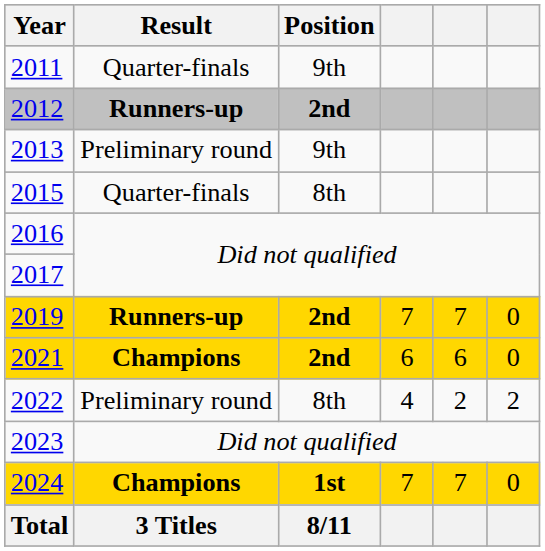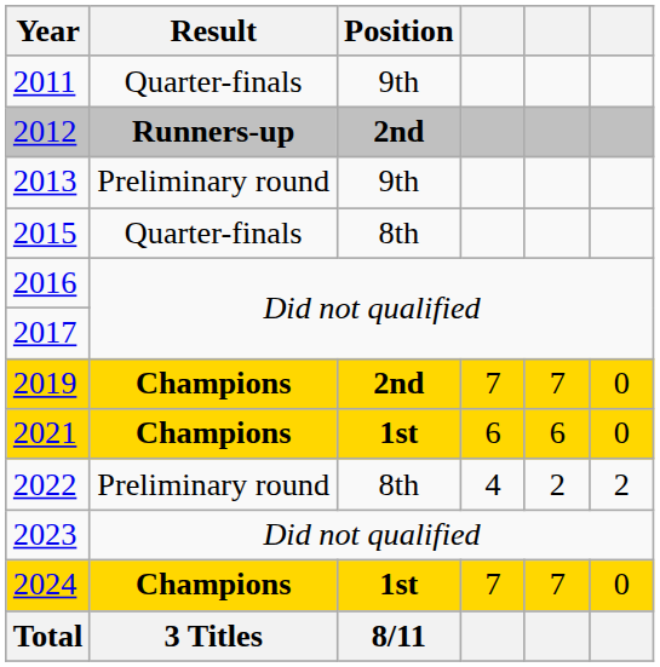 <table class="wikitable" style="text-align: center;">
 <tr>
 <th>Year</th>
 <th>Result</th>
 <th>Position</th>
 <th width=25px></th>
 <th width=25px></th>
 <th width=25px></th>
 </tr>
 <tr>
 <td style="text-align:left;"> <a href='#'>2011</a></td>
 <td>Quarter-finals</td>
 <td>9th</td>
 <td></td>
 <td></td>
 <td></td>
 </tr>
 <tr bgcolor=silver>
 <td style="text-align:left;"> <a href='#'>2012</a></td>
 <td><strong>Runners-up</strong></td>
 <td><strong>2nd</strong></td>
 <td></td>
 <td></td>
 <td></td>
 </tr>
 <tr>
 <td style="text-align:left;"> <a href='#'>2013</a></td>
 <td>Preliminary round</td>
 <td>9th</td>
 <td></td>
 <td></td>
 <td></td>
 </tr>
 <tr>
 <td style="text-align:left;"> <a href='#'>2015</a></td>
 <td>Quarter-finals</td>
 <td>8th</td>
 <td></td>
 <td></td>
 <td></td>
 </tr>
 <tr>
 <td style="text-align:left;"> <a href='#'>2016</a></td>
 <td colspan=5 rowspan=2><em>Did not qualified</em></td>
 </tr>
 <tr>
 <td style="text-align:left;"> <a href='#'>2017</a></td>
 </tr>
 <tr bgcolor=gold>
 <td style="text-align:left;"> <a href='#'>2019</a></td>
-<td><strong>Runners-up</strong></td>
+<td><strong>Champions</strong></td>
 <td><strong>2nd</strong></td>
 <td>7</td>
 <td>7</td>
 <td>0</td>
 </tr>
 <tr bgcolor=gold>
 <td style="text-align:left;"> <a href='#'>2021</a></td>
 <td><strong>Champions</strong></td>
-<td><strong>2nd</strong></td>
+<td><strong>1st</strong></td>
 <td>6</td>
 <td>6</td>
 <td>0</td>
 </tr>
 <tr>
 <td style="text-align:left;"> <a href='#'>2022</a></td>
 <td>Preliminary round</td>
 <td>8th</td>
 <td>4</td>
 <td>2</td>
 <td>2</td>
 </tr>
 <tr>
 <td style="text-align:left;"> <a href='#'>2023</a></td>
 <td colspan=5><em>Did not qualified</em></td>
 </tr>
 <tr bgcolor=gold>
 <td style="text-align:left;"> <a href='#'>2024</a></td>
 <td><strong>Champions</strong></td>
 <td><strong>1st</strong></td>
 <td>7</td>
 <td>7</td>
 <td>0</td>
 </tr>
 <tr>
 <th>Total</th>
 <th>3 Titles</th>
 <th>8/11</th>
 <th></th>
 <th></th>
 <th></th>
 </tr>
 </table>
